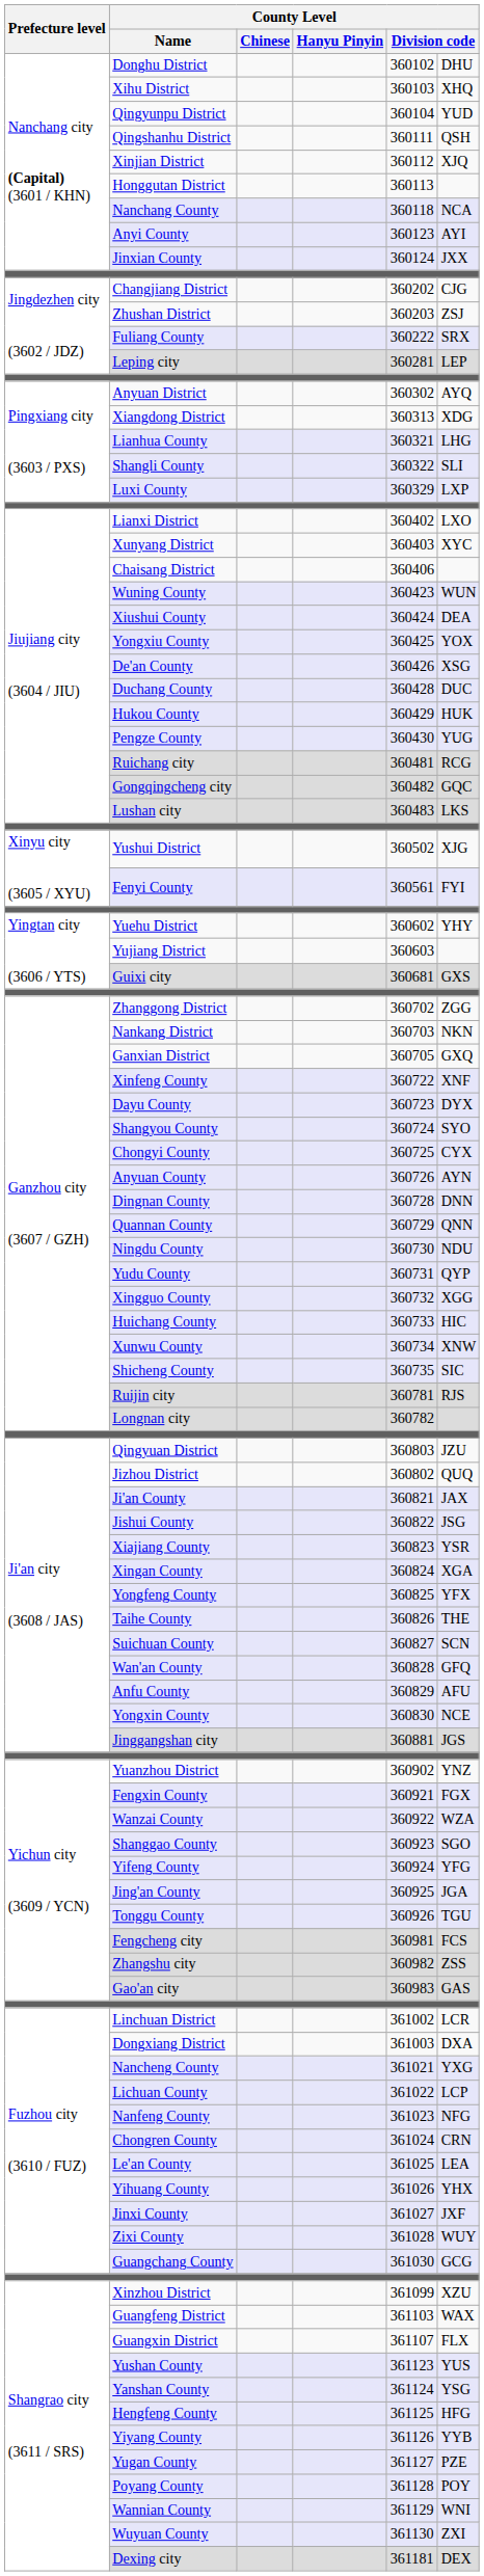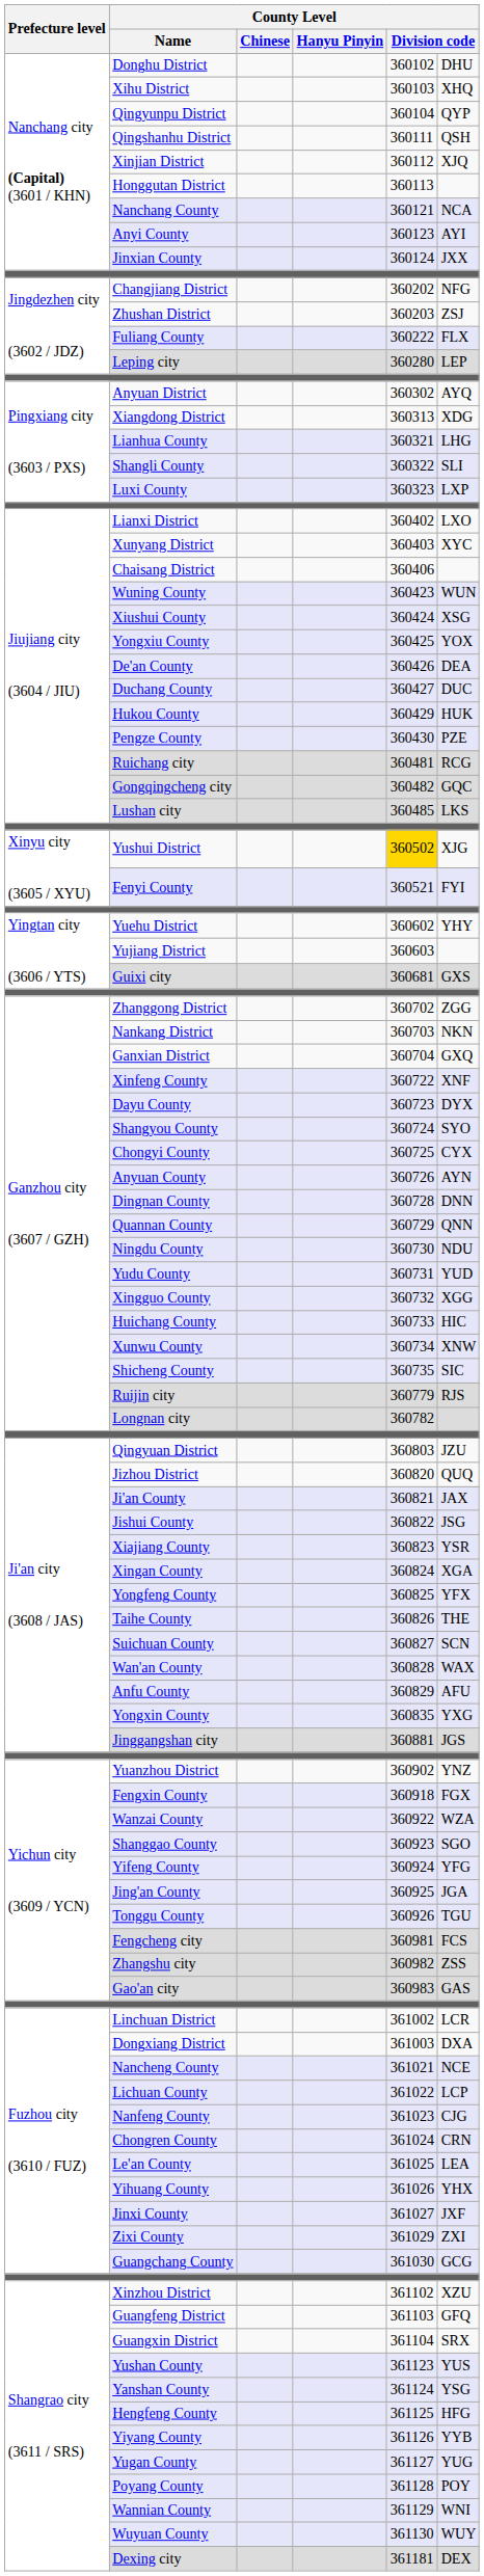 <table class="wikitable" style="padding: 24em 0; font-size: 90%;">
 <tr>
 <th rowspan="2">Prefecture level</th>
 <th colspan="5">County Level</th>
 </tr>
 <tr>
 <th>Name</th>
 <th><a href='#'>Chinese</a></th>
 <th><a href='#'>Hanyu Pinyin</a></th>
 <th colspan="2"><a href='#'>Division code</a></th>
 </tr>
 <tr>
 <td bgcolor="#FFFFFF" rowspan = 9><a href='#'>Nanchang</a> city <br><br><br> <strong>(Capital)</strong><br>(3601 / KHN)</td>
 <td><a href='#'>Donghu District</a></td>
 <td></td>
 <td></td>
 <td>360102</td>
 <td>DHU</td>
 </tr>
 <tr>
 <td><a href='#'>Xihu District</a></td>
 <td></td>
 <td></td>
 <td>360103</td>
 <td>XHQ</td>
 </tr>
 <tr>
 <td><a href='#'>Qingyunpu District</a></td>
 <td></td>
 <td></td>
 <td>360104</td>
-<td>YUD</td>
+<td>QYP</td>
 </tr>
 <tr>
 <td><a href='#'>Qingshanhu District</a></td>
 <td></td>
 <td></td>
 <td>360111</td>
 <td>QSH</td>
 </tr>
 <tr>
 <td><a href='#'>Xinjian District</a></td>
 <td></td>
 <td></td>
 <td>360112</td>
 <td>XJQ</td>
 </tr>
 <tr>
 <td><a href='#'>Honggutan District</a></td>
 <td></td>
 <td></td>
 <td>360113</td>
 <td></td>
 </tr>
 <tr bgcolor="#E6E6FA">
 <td><a href='#'>Nanchang County</a></td>
 <td></td>
 <td></td>
-<td>360118</td>
+<td>360121</td>
 <td>NCA</td>
 </tr>
 <tr bgcolor="#E6E6FA">
 <td><a href='#'>Anyi County</a></td>
 <td></td>
 <td></td>
 <td>360123</td>
 <td>AYI</td>
 </tr>
 <tr bgcolor="#E6E6FA">
 <td><a href='#'>Jinxian County</a></td>
 <td></td>
 <td></td>
 <td>360124</td>
 <td>JXX</td>
 </tr>
 <tr>
 </tr>
 <tr style = "background:#606060; height: 2pt">
 <td colspan = "6"></td>
 </tr>
 <tr>
 <td bgcolor="#FFFFFF" rowspan = 4><a href='#'>Jingdezhen</a> city <br><br><br>(3602 / JDZ)</td>
 <td><a href='#'>Changjiang District</a></td>
 <td></td>
 <td></td>
 <td>360202</td>
-<td>CJG</td>
+<td>NFG</td>
 </tr>
 <tr>
 <td><a href='#'>Zhushan District</a></td>
 <td></td>
 <td></td>
 <td>360203</td>
 <td>ZSJ</td>
 </tr>
 <tr bgcolor="#E6E6FA">
 <td><a href='#'>Fuliang County</a></td>
 <td></td>
 <td></td>
 <td>360222</td>
-<td>SRX</td>
+<td>FLX</td>
 </tr>
 <tr bgcolor="#DCDCDC">
 <td><a href='#'>Leping</a> city</td>
 <td></td>
 <td></td>
-<td>360281</td>
+<td>360280</td>
 <td>LEP</td>
 </tr>
 <tr>
 </tr>
 <tr style = "background:#606060; height: 2pt">
 <td colspan = "6"></td>
 </tr>
 <tr>
 <td bgcolor="#FFFFFF" rowspan = 5><a href='#'>Pingxiang</a> city <br><br><br>(3603 / PXS)</td>
 <td><a href='#'>Anyuan District</a></td>
 <td></td>
 <td></td>
 <td>360302</td>
 <td>AYQ</td>
 </tr>
 <tr>
 <td><a href='#'>Xiangdong District</a></td>
 <td></td>
 <td></td>
 <td>360313</td>
 <td>XDG</td>
 </tr>
 <tr bgcolor="#E6E6FA">
 <td><a href='#'>Lianhua County</a></td>
 <td></td>
 <td></td>
 <td>360321</td>
 <td>LHG</td>
 </tr>
 <tr bgcolor="#E6E6FA">
 <td><a href='#'>Shangli County</a></td>
 <td></td>
 <td></td>
 <td>360322</td>
 <td>SLI</td>
 </tr>
 <tr bgcolor="#E6E6FA">
 <td><a href='#'>Luxi County</a></td>
 <td></td>
 <td></td>
-<td>360329</td>
+<td>360323</td>
 <td>LXP</td>
 </tr>
 <tr>
 </tr>
 <tr style = "background:#606060; height: 2pt">
 <td colspan = "6"></td>
 </tr>
 <tr>
 <td bgcolor="#FFFFFF" rowspan = 13><a href='#'>Jiujiang</a> city <br><br><br>(3604 / JIU)</td>
 <td><a href='#'>Lianxi District</a></td>
 <td></td>
 <td></td>
 <td>360402</td>
 <td>LXO</td>
 </tr>
 <tr>
 <td><a href='#'>Xunyang District</a></td>
 <td></td>
 <td></td>
 <td>360403</td>
 <td>XYC</td>
 </tr>
 <tr>
 <td><a href='#'>Chaisang District</a></td>
 <td></td>
 <td></td>
 <td>360406</td>
 <td></td>
 </tr>
 <tr bgcolor="#E6E6FA">
 <td><a href='#'>Wuning County</a></td>
 <td></td>
 <td></td>
 <td>360423</td>
 <td>WUN</td>
 </tr>
 <tr bgcolor="#E6E6FA">
 <td><a href='#'>Xiushui County</a></td>
 <td></td>
 <td></td>
 <td>360424</td>
-<td>DEA</td>
+<td>XSG</td>
 </tr>
 <tr bgcolor="#E6E6FA">
 <td><a href='#'>Yongxiu County</a></td>
 <td></td>
 <td></td>
 <td>360425</td>
 <td>YOX</td>
 </tr>
 <tr bgcolor="#E6E6FA">
 <td><a href='#'>De'an County</a></td>
 <td></td>
 <td></td>
 <td>360426</td>
-<td>XSG</td>
+<td>DEA</td>
 </tr>
 <tr bgcolor="#E6E6FA">
 <td><a href='#'>Duchang County</a></td>
 <td></td>
 <td></td>
-<td>360428</td>
+<td>360427</td>
 <td>DUC</td>
 </tr>
 <tr bgcolor="#E6E6FA">
 <td><a href='#'>Hukou County</a></td>
 <td></td>
 <td></td>
 <td>360429</td>
 <td>HUK</td>
 </tr>
 <tr bgcolor="#E6E6FA">
 <td><a href='#'>Pengze County</a></td>
 <td></td>
 <td></td>
 <td>360430</td>
-<td>YUG</td>
+<td>PZE</td>
 </tr>
 <tr bgcolor="#DCDCDC">
 <td><a href='#'>Ruichang</a> city</td>
 <td></td>
 <td></td>
 <td>360481</td>
 <td>RCG</td>
 </tr>
 <tr bgcolor="#DCDCDC">
 <td><a href='#'>Gongqingcheng</a> city</td>
 <td></td>
 <td></td>
 <td>360482</td>
 <td>GQC</td>
 </tr>
 <tr bgcolor="#DCDCDC">
 <td><a href='#'>Lushan</a> city</td>
 <td></td>
 <td></td>
-<td>360483</td>
+<td>360485</td>
 <td>LKS</td>
 </tr>
 <tr>
 </tr>
 <tr style = "background:#606060; height: 2pt">
 <td colspan = "6"></td>
 </tr>
 <tr>
 <td bgcolor="#FFFFFF" rowspan = 2><a href='#'>Xinyu</a> city <br><br><br>(3605 / XYU)</td>
 <td><a href='#'>Yushui District</a></td>
 <td></td>
 <td></td>
-<td>360502</td>
+<td style="background: gold;">360502</td>
 <td>XJG</td>
 </tr>
 <tr bgcolor="#E6E6FA">
 <td><a href='#'>Fenyi County</a></td>
 <td></td>
 <td></td>
-<td>360561</td>
+<td>360521</td>
 <td>FYI</td>
 </tr>
 <tr>
 </tr>
 <tr style = "background:#606060; height: 2pt">
 <td colspan = "6"></td>
 </tr>
 <tr>
 <td bgcolor="#FFFFFF" rowspan = 3><a href='#'>Yingtan</a> city <br><br><br>(3606 / YTS)</td>
 <td><a href='#'>Yuehu District</a></td>
 <td></td>
 <td></td>
 <td>360602</td>
 <td>YHY</td>
 </tr>
 <tr>
 <td><a href='#'>Yujiang District</a></td>
 <td></td>
 <td></td>
 <td>360603</td>
 <td></td>
 </tr>
 <tr bgcolor="#DCDCDC">
 <td><a href='#'>Guixi</a> city</td>
 <td></td>
 <td></td>
 <td>360681</td>
 <td>GXS</td>
 </tr>
 <tr>
 </tr>
 <tr style = "background:#606060; height: 2pt">
 <td colspan = "6"></td>
 </tr>
 <tr>
 <td bgcolor="#FFFFFF" rowspan = 18><a href='#'>Ganzhou</a> city <br><br><br>(3607 / GZH)</td>
 <td><a href='#'>Zhanggong District</a></td>
 <td></td>
 <td></td>
 <td>360702</td>
 <td>ZGG</td>
 </tr>
 <tr>
 <td><a href='#'>Nankang District</a></td>
 <td></td>
 <td></td>
 <td>360703</td>
 <td>NKN</td>
 </tr>
 <tr>
 <td><a href='#'>Ganxian District</a></td>
 <td></td>
 <td></td>
-<td>360705</td>
+<td>360704</td>
 <td>GXQ</td>
 </tr>
 <tr bgcolor="#E6E6FA">
 <td><a href='#'>Xinfeng County</a></td>
 <td></td>
 <td></td>
 <td>360722</td>
 <td>XNF</td>
 </tr>
 <tr bgcolor="#E6E6FA">
 <td><a href='#'>Dayu County</a></td>
 <td></td>
 <td></td>
 <td>360723</td>
 <td>DYX</td>
 </tr>
 <tr bgcolor="#E6E6FA">
 <td><a href='#'>Shangyou County</a></td>
 <td></td>
 <td></td>
 <td>360724</td>
 <td>SYO</td>
 </tr>
 <tr bgcolor="#E6E6FA">
 <td><a href='#'>Chongyi County</a></td>
 <td></td>
 <td></td>
 <td>360725</td>
 <td>CYX</td>
 </tr>
 <tr bgcolor="#E6E6FA">
 <td><a href='#'>Anyuan County</a></td>
 <td></td>
 <td></td>
 <td>360726</td>
 <td>AYN</td>
 </tr>
 <tr bgcolor="#E6E6FA">
 <td><a href='#'>Dingnan County</a></td>
 <td></td>
 <td></td>
 <td>360728</td>
 <td>DNN</td>
 </tr>
 <tr bgcolor="#E6E6FA">
 <td><a href='#'>Quannan County</a></td>
 <td></td>
 <td></td>
 <td>360729</td>
 <td>QNN</td>
 </tr>
 <tr bgcolor="#E6E6FA">
 <td><a href='#'>Ningdu County</a></td>
 <td></td>
 <td></td>
 <td>360730</td>
 <td>NDU</td>
 </tr>
 <tr bgcolor="#E6E6FA">
 <td><a href='#'>Yudu County</a></td>
 <td></td>
 <td></td>
 <td>360731</td>
-<td>QYP</td>
+<td>YUD</td>
 </tr>
 <tr bgcolor="#E6E6FA">
 <td><a href='#'>Xingguo County</a></td>
 <td></td>
 <td></td>
 <td>360732</td>
 <td>XGG</td>
 </tr>
 <tr bgcolor="#E6E6FA">
 <td><a href='#'>Huichang County</a></td>
 <td></td>
 <td></td>
 <td>360733</td>
 <td>HIC</td>
 </tr>
 <tr bgcolor="#E6E6FA">
 <td><a href='#'>Xunwu County</a></td>
 <td></td>
 <td></td>
 <td>360734</td>
 <td>XNW</td>
 </tr>
 <tr bgcolor="#E6E6FA">
 <td><a href='#'>Shicheng County</a></td>
 <td></td>
 <td></td>
 <td>360735</td>
 <td>SIC</td>
 </tr>
 <tr bgcolor="#DCDCDC">
 <td><a href='#'>Ruijin</a> city</td>
 <td></td>
 <td></td>
-<td>360781</td>
+<td>360779</td>
 <td>RJS</td>
 </tr>
 <tr bgcolor="#DCDCDC">
 <td><a href='#'>Longnan</a> city</td>
 <td></td>
 <td></td>
 <td>360782</td>
 <td></td>
 </tr>
 <tr>
 </tr>
 <tr style = "background:#606060; height: 2pt">
 <td colspan = "6"></td>
 </tr>
 <tr>
 <td bgcolor="#FFFFFF" rowspan = 13><a href='#'>Ji'an</a> city <br><br><br>(3608 / JAS)</td>
 <td><a href='#'>Qingyuan District</a></td>
 <td></td>
 <td></td>
 <td>360803</td>
 <td>JZU</td>
 </tr>
 <tr>
 <td><a href='#'>Jizhou District</a></td>
 <td></td>
 <td></td>
-<td>360802</td>
+<td>360820</td>
 <td>QUQ</td>
 </tr>
 <tr bgcolor="#E6E6FA">
 <td><a href='#'>Ji'an County</a></td>
 <td></td>
 <td></td>
 <td>360821</td>
 <td>JAX</td>
 </tr>
 <tr bgcolor="#E6E6FA">
 <td><a href='#'>Jishui County</a></td>
 <td></td>
 <td></td>
 <td>360822</td>
 <td>JSG</td>
 </tr>
 <tr bgcolor="#E6E6FA">
 <td><a href='#'>Xiajiang County</a></td>
 <td></td>
 <td></td>
 <td>360823</td>
 <td>YSR</td>
 </tr>
 <tr bgcolor="#E6E6FA">
 <td><a href='#'>Xingan County</a></td>
 <td></td>
 <td></td>
 <td>360824</td>
 <td>XGA</td>
 </tr>
 <tr bgcolor="#E6E6FA">
 <td><a href='#'>Yongfeng County</a></td>
 <td></td>
 <td></td>
 <td>360825</td>
 <td>YFX</td>
 </tr>
 <tr bgcolor="#E6E6FA">
 <td><a href='#'>Taihe County</a></td>
 <td></td>
 <td></td>
 <td>360826</td>
 <td>THE</td>
 </tr>
 <tr bgcolor="#E6E6FA">
 <td><a href='#'>Suichuan County</a></td>
 <td></td>
 <td></td>
 <td>360827</td>
 <td>SCN</td>
 </tr>
 <tr bgcolor="#E6E6FA">
 <td><a href='#'>Wan'an County</a></td>
 <td></td>
 <td></td>
 <td>360828</td>
-<td>GFQ</td>
+<td>WAX</td>
 </tr>
 <tr bgcolor="#E6E6FA">
 <td><a href='#'>Anfu County</a></td>
 <td></td>
 <td></td>
 <td>360829</td>
 <td>AFU</td>
 </tr>
 <tr bgcolor="#E6E6FA">
 <td><a href='#'>Yongxin County</a></td>
 <td></td>
 <td></td>
-<td>360830</td>
-<td>NCE</td>
+<td>360835</td>
+<td>YXG</td>
 </tr>
 <tr bgcolor="#DCDCDC">
 <td><a href='#'>Jinggangshan</a> city</td>
 <td></td>
 <td></td>
 <td>360881</td>
 <td>JGS</td>
 </tr>
 <tr>
 </tr>
 <tr style = "background:#606060; height: 2pt">
 <td colspan = "6"></td>
 </tr>
 <tr>
 <td bgcolor="#FFFFFF" rowspan = 10><a href='#'>Yichun</a> city <br><br><br>(3609 / YCN)</td>
 <td><a href='#'>Yuanzhou District</a></td>
 <td></td>
 <td></td>
 <td>360902</td>
 <td>YNZ</td>
 </tr>
 <tr bgcolor="#E6E6FA">
 <td><a href='#'>Fengxin County</a></td>
 <td></td>
 <td></td>
-<td>360921</td>
+<td>360918</td>
 <td>FGX</td>
 </tr>
 <tr bgcolor="#E6E6FA">
 <td><a href='#'>Wanzai County</a></td>
 <td></td>
 <td> </td>
 <td>360922</td>
 <td>WZA</td>
 </tr>
 <tr bgcolor="#E6E6FA">
 <td><a href='#'>Shanggao County</a></td>
 <td></td>
 <td></td>
 <td>360923</td>
 <td>SGO</td>
 </tr>
 <tr bgcolor="#E6E6FA">
 <td><a href='#'>Yifeng County</a></td>
 <td></td>
 <td></td>
 <td>360924</td>
 <td>YFG</td>
 </tr>
 <tr bgcolor="#E6E6FA">
 <td><a href='#'>Jing'an County</a></td>
 <td></td>
 <td></td>
 <td>360925</td>
 <td>JGA</td>
 </tr>
 <tr bgcolor="#E6E6FA">
 <td><a href='#'>Tonggu County</a></td>
 <td></td>
 <td></td>
 <td>360926</td>
 <td>TGU</td>
 </tr>
 <tr bgcolor="#DCDCDC">
 <td><a href='#'>Fengcheng</a> city</td>
 <td></td>
 <td></td>
 <td>360981</td>
 <td>FCS</td>
 </tr>
 <tr bgcolor="#DCDCDC">
 <td><a href='#'>Zhangshu</a> city</td>
 <td></td>
 <td></td>
 <td>360982</td>
 <td>ZSS</td>
 </tr>
 <tr bgcolor="#DCDCDC">
 <td><a href='#'>Gao'an</a> city</td>
 <td></td>
 <td></td>
 <td>360983</td>
 <td>GAS</td>
 </tr>
 <tr>
 </tr>
 <tr style = "background:#606060; height: 2pt">
 <td colspan = "6"></td>
 </tr>
 <tr>
 <td bgcolor="#FFFFFF" rowspan = 11><a href='#'>Fuzhou</a> city <br><br><br>(3610 / FUZ)</td>
 <td><a href='#'>Linchuan District</a></td>
 <td></td>
 <td></td>
 <td>361002</td>
 <td>LCR</td>
 </tr>
 <tr>
 <td><a href='#'>Dongxiang District</a></td>
 <td></td>
 <td></td>
 <td>361003</td>
 <td>DXA</td>
 </tr>
 <tr bgcolor="#E6E6FA">
 <td><a href='#'>Nancheng County</a></td>
 <td></td>
 <td></td>
 <td>361021</td>
-<td>YXG</td>
+<td>NCE</td>
 </tr>
 <tr bgcolor="#E6E6FA">
 <td><a href='#'>Lichuan County</a></td>
 <td></td>
 <td></td>
 <td>361022</td>
 <td>LCP</td>
 </tr>
 <tr bgcolor="#E6E6FA">
 <td><a href='#'>Nanfeng County</a></td>
 <td></td>
 <td></td>
 <td>361023</td>
-<td>NFG</td>
+<td>CJG</td>
 </tr>
 <tr bgcolor="#E6E6FA">
 <td><a href='#'>Chongren County</a></td>
 <td></td>
 <td></td>
 <td>361024</td>
 <td>CRN</td>
 </tr>
 <tr bgcolor="#E6E6FA">
 <td><a href='#'>Le'an County</a></td>
 <td></td>
 <td></td>
 <td>361025</td>
 <td>LEA</td>
 </tr>
 <tr bgcolor="#E6E6FA">
 <td><a href='#'>Yihuang County</a></td>
 <td></td>
 <td></td>
 <td>361026</td>
 <td>YHX</td>
 </tr>
 <tr bgcolor="#E6E6FA">
 <td><a href='#'>Jinxi County</a></td>
 <td></td>
 <td></td>
 <td>361027</td>
 <td>JXF</td>
 </tr>
 <tr bgcolor="#E6E6FA">
 <td><a href='#'>Zixi County</a></td>
 <td></td>
 <td></td>
-<td>361028</td>
-<td>WUY</td>
+<td>361029</td>
+<td>ZXI</td>
 </tr>
 <tr bgcolor="#E6E6FA">
 <td><a href='#'>Guangchang County</a></td>
 <td></td>
 <td></td>
 <td>361030</td>
 <td>GCG</td>
 </tr>
 <tr>
 </tr>
 <tr style = "background:#606060; height: 2pt">
 <td colspan = "6"></td>
 </tr>
 <tr>
 <td bgcolor="#FFFFFF" rowspan = 12><a href='#'>Shangrao</a> city <br><br><br>(3611 / SRS)</td>
 <td><a href='#'>Xinzhou District</a></td>
 <td></td>
 <td></td>
-<td>361099</td>
+<td>361102</td>
 <td>XZU</td>
 </tr>
 <tr>
 <td><a href='#'>Guangfeng District</a></td>
 <td></td>
 <td></td>
 <td>361103</td>
-<td>WAX</td>
+<td>GFQ</td>
 </tr>
 <tr>
 <td><a href='#'>Guangxin District</a></td>
 <td></td>
 <td></td>
-<td>361107</td>
-<td>FLX</td>
+<td>361104</td>
+<td>SRX</td>
 </tr>
 <tr bgcolor="#E6E6FA">
 <td><a href='#'>Yushan County</a></td>
 <td></td>
 <td></td>
 <td>361123</td>
 <td>YUS</td>
 </tr>
 <tr bgcolor="#E6E6FA">
 <td><a href='#'>Yanshan County</a></td>
 <td></td>
 <td> </td>
 <td>361124</td>
 <td>YSG</td>
 </tr>
 <tr bgcolor="#E6E6FA">
 <td><a href='#'>Hengfeng County</a></td>
 <td></td>
 <td></td>
 <td>361125</td>
 <td>HFG</td>
 </tr>
 <tr bgcolor="#E6E6FA">
 <td><a href='#'>Yiyang County</a></td>
 <td></td>
 <td></td>
 <td>361126</td>
 <td>YYB</td>
 </tr>
 <tr bgcolor="#E6E6FA">
 <td><a href='#'>Yugan County</a></td>
 <td></td>
 <td></td>
 <td>361127</td>
-<td>PZE</td>
+<td>YUG</td>
 </tr>
 <tr bgcolor="#E6E6FA">
 <td><a href='#'>Poyang County</a></td>
 <td></td>
 <td></td>
 <td>361128</td>
 <td>POY</td>
 </tr>
 <tr bgcolor="#E6E6FA">
 <td><a href='#'>Wannian County</a></td>
 <td></td>
 <td></td>
 <td>361129</td>
 <td>WNI</td>
 </tr>
 <tr bgcolor="#E6E6FA">
 <td><a href='#'>Wuyuan County</a></td>
 <td></td>
 <td></td>
 <td>361130</td>
-<td>ZXI</td>
+<td>WUY</td>
 </tr>
 <tr bgcolor="#DCDCDC">
 <td><a href='#'>Dexing</a> city</td>
 <td></td>
 <td></td>
 <td>361181</td>
 <td>DEX</td>
 </tr>
 </table>
